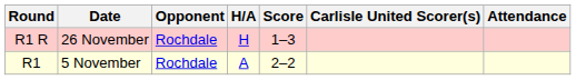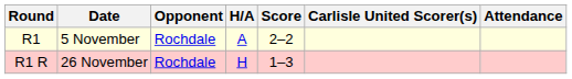 <table class="wikitable" style="text-align:center">
 <tr>
 <th>Round</th>
 <th>Date</th>
 <th>Opponent</th>
 <th>H/A</th>
 <th>Score</th>
 <th>Carlisle United Scorer(s)</th>
 <th>Attendance</th>
 </tr>
+<tr bgcolor=#ffffdd>
+<td>R1</td>
+<td align=left>5 November</td>
+<td align=left><a href='#'>Rochdale</a></td>
+<td><a href='#'>A</a></td>
+<td>2–2</td>
+<td align=left></td>
+<td></td>
+</tr>
 <tr bgcolor=#FFCCCC>
 <td>R1 R</td>
 <td align=left>26 November</td>
 <td align=left><a href='#'>Rochdale</a></td>
 <td><a href='#'>H</a></td>
 <td>1–3</td>
 <td align=left></td>
 <td></td>
 </tr>
-<tr bgcolor=#ffffdd>
-<td>R1</td>
-<td align=left>5 November</td>
-<td align=left><a href='#'>Rochdale</a></td>
-<td><a href='#'>A</a></td>
-<td>2–2</td>
-<td align=left></td>
-<td></td>
-</tr>
 </table>
